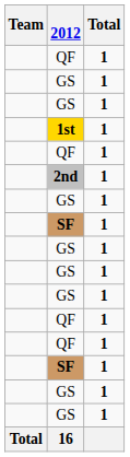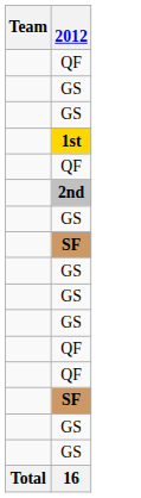 <table class=wikitable style="text-align:center">
 <tr>
 <th>Team</th>
 <th><br><a href='#'>2012</a></th>
-<th>Total</th>
 </tr>
 <tr>
 <td align=left></td>
 <td>QF</td>
-<td><strong>1</strong></td>
 </tr>
 <tr>
 <td align=left></td>
 <td>GS</td>
-<td><strong>1</strong></td>
 </tr>
 <tr>
 <td align=left></td>
 <td>GS</td>
-<td><strong>1</strong></td>
 </tr>
 <tr>
 <td align=left></td>
 <td bgcolor=gold><strong>1st</strong></td>
-<td><strong>1</strong></td>
 </tr>
 <tr>
 <td align=left></td>
 <td>QF</td>
-<td><strong>1</strong></td>
 </tr>
 <tr>
 <td align=left></td>
 <td bgcolor=silver><strong>2nd</strong></td>
-<td><strong>1</strong></td>
 </tr>
 <tr>
 <td align=left></td>
 <td>GS</td>
-<td><strong>1</strong></td>
 </tr>
 <tr>
 <td align=left></td>
 <td bgcolor=cc9966><strong>SF</strong></td>
-<td><strong>1</strong></td>
 </tr>
 <tr>
 <td align=left></td>
 <td>GS</td>
-<td><strong>1</strong></td>
 </tr>
 <tr>
 <td align=left></td>
 <td>GS</td>
-<td><strong>1</strong></td>
 </tr>
 <tr>
 <td align=left></td>
 <td>GS</td>
-<td><strong>1</strong></td>
 </tr>
 <tr>
 <td align=left></td>
 <td>QF</td>
-<td><strong>1</strong></td>
 </tr>
 <tr>
 <td align=left></td>
 <td>QF</td>
-<td><strong>1</strong></td>
 </tr>
 <tr>
 <td align=left></td>
 <td bgcolor=cc9966><strong>SF</strong></td>
-<td><strong>1</strong></td>
 </tr>
 <tr>
 <td align=left></td>
 <td>GS</td>
-<td><strong>1</strong></td>
 </tr>
 <tr>
 <td align=left></td>
 <td>GS</td>
-<td><strong>1</strong></td>
 </tr>
 <tr>
 <th>Total</th>
 <th>16</th>
-<th></th>
 </tr>
 </table>
